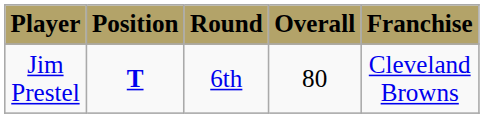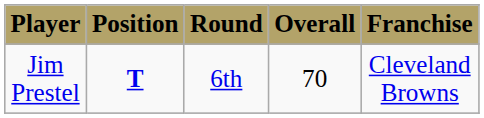 <table class="wikitable" style="text-align:center" width="45%">
 <tr align="center"  style="background:#B3A369;color:black;">
 <td><strong>Player</strong></td>
 <td><strong>Position</strong></td>
 <td><strong>Round</strong></td>
 <td><strong>Overall</strong></td>
 <td><strong>Franchise</strong></td>
 </tr>
 <tr>
 <td><a href='#'>Jim Prestel</a></td>
 <td><strong><a href='#'>T</a></strong></td>
 <td><a href='#'>6th</a></td>
-<td>80</td>
+<td>70</td>
 <td><a href='#'>Cleveland Browns</a></td>
 </tr>
 </table>
